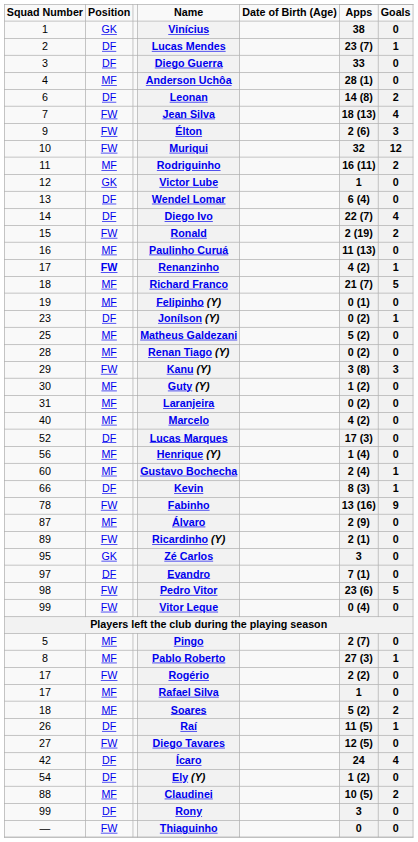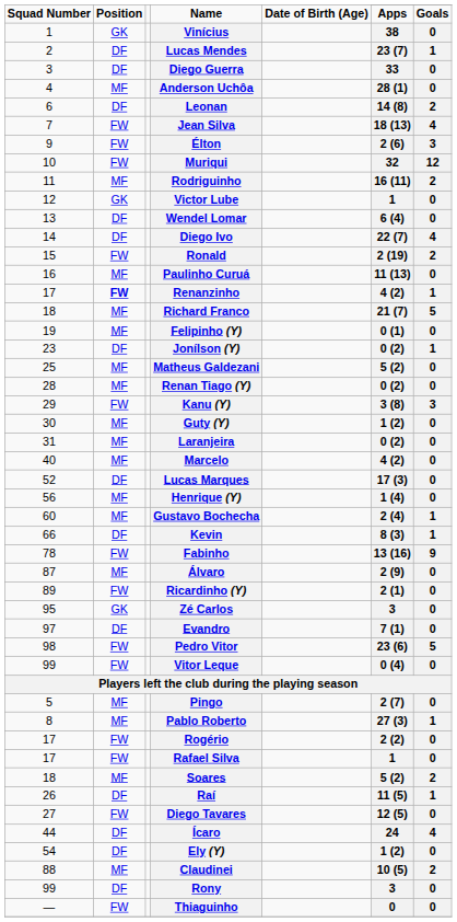 <table class="wikitable sortable plainrowheaders" style="text-align:center">
 <tr>
 <td rowspan="2"><strong>Squad Number</strong></td>
 <td rowspan="2"><strong>Position</strong></td>
 <td rowspan="2"></td>
 <td rowspan="2"><strong>Name</strong></td>
 <td rowspan="2"><strong>Date of Birth (Age)</strong></td>
 </tr>
 <tr>
 <td rowspan="1"><strong>Apps</strong></td>
 <td rowspan="1"><strong>Goals</strong></td>
 </tr>
 <tr>
 <td>1</td>
 <td><a href='#'>GK</a></td>
 <td></td>
 <th scope="row"><a href='#'>Vinícius</a></th>
 <td></td>
 <th>38</th>
 <th>0</th>
 </tr>
 <tr>
 <td>2</td>
 <td><a href='#'>DF</a></td>
 <td></td>
 <th scope="row"><a href='#'>Lucas Mendes</a></th>
 <td></td>
 <th>23 (7)</th>
 <th>1</th>
 </tr>
 <tr>
 <td>3</td>
 <td><a href='#'>DF</a></td>
 <td></td>
 <th scope="row"><a href='#'>Diego Guerra</a></th>
 <td></td>
 <th>33</th>
 <th>0</th>
 </tr>
 <tr>
 <td>4</td>
 <td><a href='#'>MF</a></td>
 <td></td>
 <th scope="row"><a href='#'>Anderson Uchôa</a></th>
 <td></td>
 <th>28 (1)</th>
 <th>0</th>
 </tr>
 <tr>
 <td>6</td>
 <td><a href='#'>DF</a></td>
 <td></td>
 <th scope="row"><a href='#'>Leonan</a></th>
 <td></td>
 <th>14 (8)</th>
 <th>2</th>
 </tr>
 <tr>
 <td>7</td>
 <td><a href='#'>FW</a></td>
 <td></td>
 <th scope="row"><a href='#'>Jean Silva</a></th>
 <td></td>
 <th>18 (13)</th>
 <th>4</th>
 </tr>
 <tr>
 <td>9</td>
 <td><a href='#'>FW</a></td>
 <td></td>
 <th scope="row"><a href='#'>Élton</a></th>
 <td></td>
 <th>2 (6)</th>
 <th>3</th>
 </tr>
 <tr>
 <td>10</td>
 <td><a href='#'>FW</a></td>
 <td></td>
 <th scope="row"><a href='#'>Muriqui</a></th>
 <td></td>
 <th>32</th>
 <th>12</th>
 </tr>
 <tr>
 <td>11</td>
 <td><a href='#'>MF</a></td>
 <td></td>
 <th scope="row"><a href='#'>Rodriguinho</a></th>
 <td></td>
 <th>16 (11)</th>
 <th>2</th>
 </tr>
 <tr>
 <td>12</td>
 <td><a href='#'>GK</a></td>
 <td></td>
 <th scope="row"><a href='#'>Victor Lube</a></th>
 <td></td>
 <th>1</th>
 <th>0</th>
 </tr>
 <tr>
 <td>13</td>
 <td><a href='#'>DF</a></td>
 <td></td>
 <th scope="row"><a href='#'>Wendel Lomar</a></th>
 <td></td>
 <th>6 (4)</th>
 <th>0</th>
 </tr>
 <tr>
 <td>14</td>
 <td><a href='#'>DF</a></td>
 <td></td>
 <th scope="row"><a href='#'>Diego Ivo</a></th>
 <td></td>
 <th>22 (7)</th>
 <th>4</th>
 </tr>
 <tr>
 <td>15</td>
 <td><a href='#'>FW</a></td>
 <td></td>
 <th scope="row"><a href='#'>Ronald</a></th>
 <td></td>
 <th>2 (19)</th>
 <th>2</th>
 </tr>
 <tr>
 <td>16</td>
 <td><a href='#'>MF</a></td>
 <td></td>
 <th scope="row"><a href='#'>Paulinho Curuá</a></th>
 <td></td>
 <th>11 (13)</th>
 <th>0</th>
 </tr>
 <tr>
 <td>17</td>
 <td><strong><a href='#'>FW</a></strong></td>
 <td></td>
 <th scope="row"><a href='#'>Renanzinho</a></th>
 <td></td>
 <th>4 (2)</th>
 <th>1</th>
 </tr>
 <tr>
 <td>18</td>
 <td><a href='#'>MF</a></td>
 <td></td>
 <th scope="row"><a href='#'>Richard Franco</a></th>
 <td></td>
 <th>21 (7)</th>
 <th>5</th>
 </tr>
 <tr>
 <td>19</td>
 <td><a href='#'>MF</a></td>
 <td></td>
 <th scope="row"><a href='#'>Felipinho</a> <em>(Y)</em></th>
 <td></td>
 <th>0 (1)</th>
 <th>0</th>
 </tr>
 <tr>
 <td>23</td>
 <td><a href='#'>DF</a></td>
 <td></td>
 <th scope="row"><a href='#'>Jonílson</a> <em>(Y)</em></th>
 <td></td>
 <th>0 (2)</th>
 <th>1</th>
 </tr>
 <tr>
 <td>25</td>
 <td><a href='#'>MF</a></td>
 <td></td>
 <th scope="row"><a href='#'>Matheus Galdezani</a></th>
 <td></td>
 <th>5 (2)</th>
 <th>0</th>
 </tr>
 <tr>
 <td>28</td>
 <td><a href='#'>MF</a></td>
 <td></td>
 <th scope="row"><a href='#'>Renan Tiago</a> <em>(Y)</em></th>
 <td></td>
 <th>0 (2)</th>
 <th>0</th>
 </tr>
 <tr>
 <td>29</td>
 <td><a href='#'>FW</a></td>
 <td></td>
 <th scope="row"><a href='#'>Kanu</a> <em>(Y)</em></th>
 <td></td>
 <th>3 (8)</th>
 <th>3</th>
 </tr>
 <tr>
 <td>30</td>
 <td><a href='#'>MF</a></td>
 <td></td>
 <th scope="row"><a href='#'>Guty</a> <em>(Y)</em></th>
 <td></td>
 <th>1 (2)</th>
 <th>0</th>
 </tr>
 <tr>
 <td>31</td>
 <td><a href='#'>MF</a></td>
 <td></td>
 <th scope="row"><a href='#'>Laranjeira</a></th>
 <td></td>
 <th>0 (2)</th>
 <th>0</th>
 </tr>
 <tr>
 <td>40</td>
 <td><a href='#'>MF</a></td>
 <td></td>
 <th scope="row"><a href='#'>Marcelo</a></th>
 <td></td>
 <th>4 (2)</th>
 <th>0</th>
 </tr>
 <tr>
 <td>52</td>
 <td><a href='#'>DF</a></td>
 <td></td>
 <th scope="row"><a href='#'>Lucas Marques</a></th>
 <td></td>
 <th>17 (3)</th>
 <th>0</th>
 </tr>
 <tr>
 <td>56</td>
 <td><a href='#'>MF</a></td>
 <td></td>
 <th scope="row"><a href='#'>Henrique</a> <em>(Y)</em></th>
 <td></td>
 <th>1 (4)</th>
 <th>0</th>
 </tr>
 <tr>
 <td>60</td>
 <td><a href='#'>MF</a></td>
 <td></td>
 <th scope="row"><a href='#'>Gustavo Bochecha</a></th>
 <td></td>
 <th>2 (4)</th>
 <th>1</th>
 </tr>
 <tr>
 <td>66</td>
 <td><a href='#'>DF</a></td>
 <td></td>
 <th scope="row"><a href='#'>Kevin</a></th>
 <td></td>
 <th>8 (3)</th>
 <th>1</th>
 </tr>
 <tr>
 <td>78</td>
 <td><a href='#'>FW</a></td>
 <td></td>
 <th scope="row"><a href='#'>Fabinho</a></th>
 <td></td>
 <th>13 (16)</th>
 <th>9</th>
 </tr>
 <tr>
 <td>87</td>
 <td><a href='#'>MF</a></td>
 <td></td>
 <th scope="row"><a href='#'>Álvaro</a></th>
 <td></td>
 <th>2 (9)</th>
 <th>0</th>
 </tr>
 <tr>
 <td>89</td>
 <td><a href='#'>FW</a></td>
 <td></td>
 <th scope="row"><a href='#'>Ricardinho</a> <em>(Y)</em></th>
 <td></td>
 <th>2 (1)</th>
 <th>0</th>
 </tr>
 <tr>
 <td>95</td>
 <td><a href='#'>GK</a></td>
 <td></td>
 <th scope="row"><a href='#'>Zé Carlos</a></th>
 <td></td>
 <th>3</th>
 <th>0</th>
 </tr>
 <tr>
 <td>97</td>
 <td><a href='#'>DF</a></td>
 <td></td>
 <th scope="row"><a href='#'>Evandro</a></th>
 <td></td>
 <th>7 (1)</th>
 <th>0</th>
 </tr>
 <tr>
 <td>98</td>
 <td><a href='#'>FW</a></td>
 <td></td>
 <th scope="row"><a href='#'>Pedro Vitor</a></th>
 <td></td>
 <th>23 (6)</th>
 <th>5</th>
 </tr>
 <tr>
 <td>99</td>
 <td><a href='#'>FW</a></td>
 <td></td>
 <th scope="row"><a href='#'>Vitor Leque</a></th>
 <td></td>
 <th>0 (4)</th>
 <th>0</th>
 </tr>
 <tr>
 <th colspan="16">Players left the club during the playing season</th>
 </tr>
 <tr>
 <td>5</td>
 <td><a href='#'>MF</a></td>
 <td></td>
 <th scope="row"><a href='#'>Pingo</a></th>
 <td></td>
 <th>2 (7)</th>
 <th>0</th>
 </tr>
 <tr>
 <td>8</td>
 <td><a href='#'>MF</a></td>
 <td></td>
 <th scope="row"><a href='#'>Pablo Roberto</a></th>
 <td></td>
 <th>27 (3)</th>
 <th>1</th>
 </tr>
 <tr>
 <td>17</td>
 <td><a href='#'>FW</a></td>
 <td></td>
 <th scope="row"><a href='#'>Rogério</a></th>
 <td></td>
 <th>2 (2)</th>
 <th>0</th>
 </tr>
 <tr>
 <td>17</td>
-<td><a href='#'>MF</a></td>
+<td><a href='#'>FW</a></td>
 <td></td>
 <th scope="row"><a href='#'>Rafael Silva</a></th>
 <td></td>
 <th>1</th>
 <th>0</th>
 </tr>
 <tr>
 <td>18</td>
 <td><a href='#'>MF</a></td>
 <td></td>
 <th scope="row"><a href='#'>Soares</a></th>
 <td></td>
 <th>5 (2)</th>
 <th>2</th>
 </tr>
 <tr>
 <td>26</td>
 <td><a href='#'>DF</a></td>
 <td></td>
 <th scope="row"><a href='#'>Raí</a></th>
 <td></td>
 <th>11 (5)</th>
 <th>1</th>
 </tr>
 <tr>
 <td>27</td>
 <td><a href='#'>FW</a></td>
 <td></td>
 <th scope="row"><a href='#'>Diego Tavares</a></th>
 <td></td>
 <th>12 (5)</th>
 <th>0</th>
 </tr>
 <tr>
-<td>42</td>
+<td>44</td>
 <td><a href='#'>DF</a></td>
 <td></td>
 <th scope="row"><a href='#'>Ícaro</a></th>
 <td></td>
 <th>24</th>
 <th>4</th>
 </tr>
 <tr>
 <td>54</td>
 <td><a href='#'>DF</a></td>
 <td></td>
 <th scope="row"><a href='#'>Ely</a> <em>(Y)</em></th>
 <td></td>
 <th>1 (2)</th>
 <th>0</th>
 </tr>
 <tr>
 <td>88</td>
 <td><a href='#'>MF</a></td>
 <td></td>
 <th scope="row"><a href='#'>Claudinei</a></th>
 <td></td>
 <th>10 (5)</th>
 <th>2</th>
 </tr>
 <tr>
 <td>99</td>
 <td><a href='#'>DF</a></td>
 <td></td>
 <th scope="row"><a href='#'>Rony</a></th>
 <td></td>
 <th>3</th>
 <th>0</th>
 </tr>
 <tr>
 <td>—</td>
 <td><a href='#'>FW</a></td>
 <td></td>
 <th scope="row"><a href='#'>Thiaguinho</a></th>
 <td></td>
 <th>0</th>
 <th>0</th>
 </tr>
 <tr>
 </tr>
 </table>
